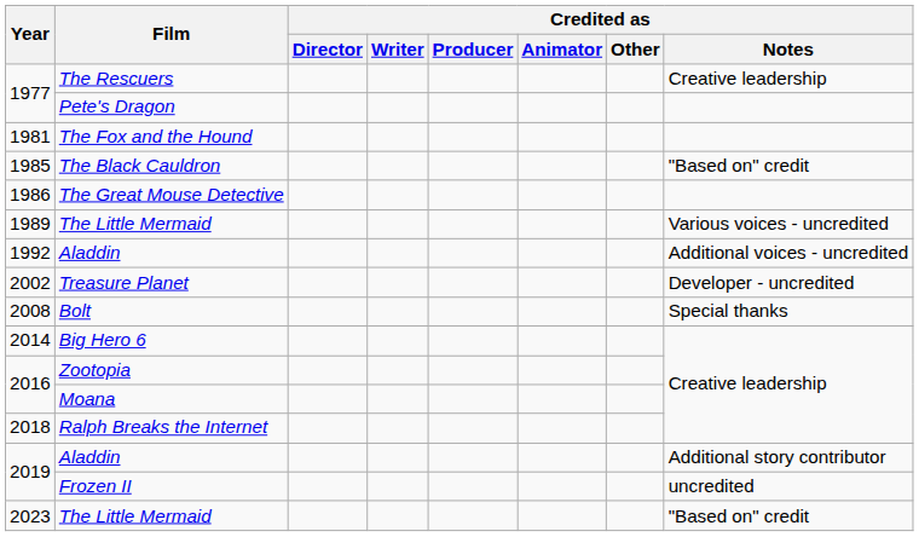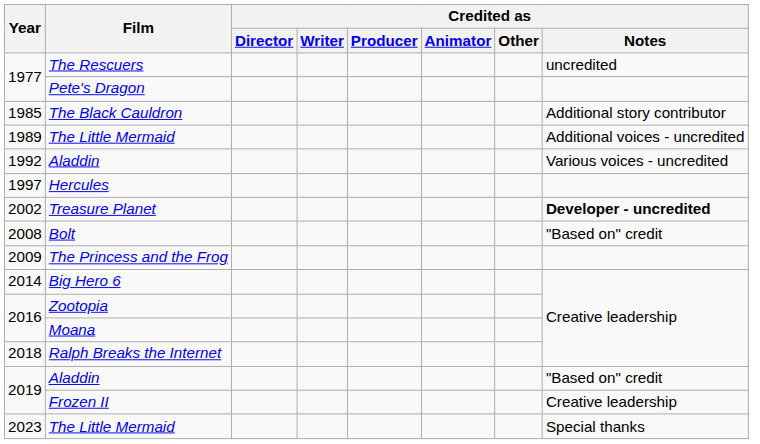 <table class="wikitable">
 <tr>
 <th rowspan="2">Year</th>
 <th rowspan="2">Film</th>
 <th colspan="6">Credited as</th>
 </tr>
 <tr>
 <th><a href='#'>Director</a></th>
 <th><a href='#'>Writer</a></th>
 <th><a href='#'>Producer</a></th>
 <th><a href='#'>Animator</a></th>
 <th>Other</th>
 <th>Notes</th>
 </tr>
 <tr>
 <td rowspan="2">1977</td>
 <td><em><a href='#'>The Rescuers</a></em></td>
 <td></td>
 <td></td>
 <td></td>
 <td></td>
 <td></td>
-<td>Creative leadership</td>
+<td>uncredited</td>
 </tr>
 <tr>
 <td><em><a href='#'>Pete's Dragon</a></em></td>
-<td></td>
-<td></td>
-<td></td>
-<td></td>
-<td></td>
-<td></td>
-</tr>
-<tr>
-<td>1981</td>
-<td><em><a href='#'>The Fox and the Hound</a></em></td>
 <td></td>
 <td></td>
 <td></td>
 <td></td>
 <td></td>
 <td></td>
 </tr>
 <tr>
 <td>1985</td>
 <td><em><a href='#'>The Black Cauldron</a></em></td>
 <td></td>
 <td></td>
 <td></td>
 <td></td>
 <td></td>
-<td>"Based on" credit</td>
-</tr>
-<tr>
-<td>1986</td>
-<td><em><a href='#'>The Great Mouse Detective</a></em></td>
-<td></td>
-<td></td>
-<td></td>
-<td></td>
-<td></td>
-<td></td>
+<td>Additional story contributor</td>
 </tr>
 <tr>
 <td>1989</td>
 <td><em><a href='#'>The Little Mermaid</a></em></td>
 <td></td>
 <td></td>
 <td></td>
 <td></td>
 <td></td>
-<td>Various voices - uncredited</td>
+<td>Additional voices - uncredited</td>
 </tr>
 <tr>
 <td>1992</td>
 <td><em><a href='#'>Aladdin</a></em></td>
 <td></td>
 <td></td>
 <td></td>
 <td></td>
 <td></td>
-<td>Additional voices - uncredited</td>
+<td>Various voices - uncredited</td>
+</tr>
+<tr>
+<td>1997</td>
+<td><em><a href='#'>Hercules</a></em></td>
+<td></td>
+<td></td>
+<td></td>
+<td></td>
+<td></td>
+<td></td>
 </tr>
 <tr>
 <td>2002</td>
 <td><em><a href='#'>Treasure Planet</a></em></td>
 <td></td>
 <td></td>
 <td></td>
 <td></td>
 <td></td>
-<td>Developer - uncredited</td>
+<td><strong>Developer - uncredited</strong></td>
 </tr>
 <tr>
 <td>2008</td>
 <td><em><a href='#'>Bolt</a></em></td>
 <td></td>
 <td></td>
 <td></td>
 <td></td>
 <td></td>
-<td>Special thanks</td>
+<td>"Based on" credit</td>
+</tr>
+<tr>
+<td>2009</td>
+<td><em><a href='#'>The Princess and the Frog</a></em></td>
+<td></td>
+<td></td>
+<td></td>
+<td></td>
+<td></td>
+<td></td>
 </tr>
 <tr>
 <td>2014</td>
 <td><em><a href='#'>Big Hero 6</a></em></td>
 <td></td>
 <td></td>
 <td></td>
 <td></td>
 <td></td>
 <td rowspan="4">Creative leadership</td>
 </tr>
 <tr>
 <td rowspan="2">2016</td>
 <td><em><a href='#'>Zootopia</a></em></td>
 <td></td>
 <td></td>
 <td></td>
 <td></td>
 <td></td>
 </tr>
 <tr>
 <td><em><a href='#'>Moana</a></em></td>
 <td></td>
 <td></td>
 <td></td>
 <td></td>
 <td></td>
 </tr>
 <tr>
 <td>2018</td>
 <td><em><a href='#'>Ralph Breaks the Internet</a></em></td>
 <td></td>
 <td></td>
 <td></td>
 <td></td>
 <td></td>
 </tr>
 <tr>
 <td rowspan="2">2019</td>
 <td><em><a href='#'>Aladdin</a></em></td>
 <td></td>
 <td></td>
 <td></td>
 <td></td>
 <td></td>
-<td>Additional story contributor</td>
+<td>"Based on" credit</td>
 </tr>
 <tr>
 <td><em><a href='#'>Frozen II</a></em></td>
 <td></td>
 <td></td>
 <td></td>
 <td></td>
 <td></td>
-<td>uncredited</td>
+<td>Creative leadership</td>
 </tr>
 <tr>
 <td>2023</td>
 <td><em><a href='#'>The Little Mermaid</a></em></td>
 <td></td>
 <td></td>
 <td></td>
 <td></td>
 <td></td>
-<td>"Based on" credit</td>
+<td>Special thanks</td>
 </tr>
 </table>
